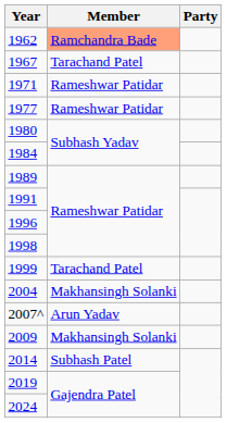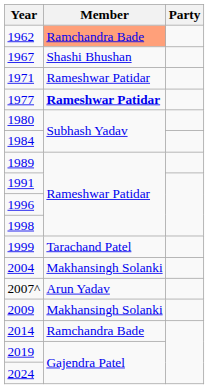 <table class="wikitable">
 <tr>
 <th>Year</th>
 <th>Member</th>
 <th colspan="2">Party</th>
 </tr>
 <tr>
 <td><a href='#'>1962</a></td>
 <td style="background: lightsalmon;"><a href='#'>Ramchandra Bade</a></td>
 <td></td>
 </tr>
 <tr>
 <td><a href='#'>1967</a></td>
-<td><a href='#'>Tarachand Patel</a></td>
+<td><a href='#'>Shashi Bhushan</a></td>
 <td></td>
 </tr>
 <tr>
 <td><a href='#'>1971</a></td>
 <td><a href='#'>Rameshwar Patidar</a></td>
 <td></td>
 </tr>
 <tr>
 <td><a href='#'>1977</a></td>
-<td><a href='#'>Rameshwar Patidar</a></td>
+<td><strong><a href='#'>Rameshwar Patidar</a></strong></td>
 <td></td>
 </tr>
 <tr>
 <td><a href='#'>1980</a></td>
 <td rowspan="2"><a href='#'>Subhash Yadav</a></td>
 <td></td>
 </tr>
 <tr>
 <td><a href='#'>1984</a></td>
 <td></td>
 </tr>
 <tr>
 <td><a href='#'>1989</a></td>
 <td rowspan="4"><a href='#'>Rameshwar Patidar</a></td>
 <td></td>
 </tr>
 <tr>
 <td><a href='#'>1991</a></td>
 </tr>
 <tr>
 <td><a href='#'>1996</a></td>
 </tr>
 <tr>
 <td><a href='#'>1998</a></td>
 </tr>
 <tr>
 <td><a href='#'>1999</a></td>
 <td><a href='#'>Tarachand Patel</a></td>
 <td></td>
 </tr>
 <tr>
 <td><a href='#'>2004</a></td>
 <td><a href='#'>Makhansingh Solanki</a></td>
 <td></td>
 </tr>
 <tr>
 <td>2007^</td>
 <td><a href='#'>Arun Yadav</a></td>
 <td></td>
 </tr>
 <tr>
 <td><a href='#'>2009</a></td>
 <td><a href='#'>Makhansingh Solanki</a></td>
 <td></td>
 </tr>
 <tr>
 <td><a href='#'>2014</a></td>
-<td><a href='#'>Subhash Patel</a></td>
+<td><a href='#'>Ramchandra Bade</a></td>
 </tr>
 <tr>
 <td><a href='#'>2019</a></td>
 <td rowspan="2"><a href='#'>Gajendra Patel</a></td>
 </tr>
 <tr>
 <td><a href='#'>2024</a></td>
 </tr>
 </table>
